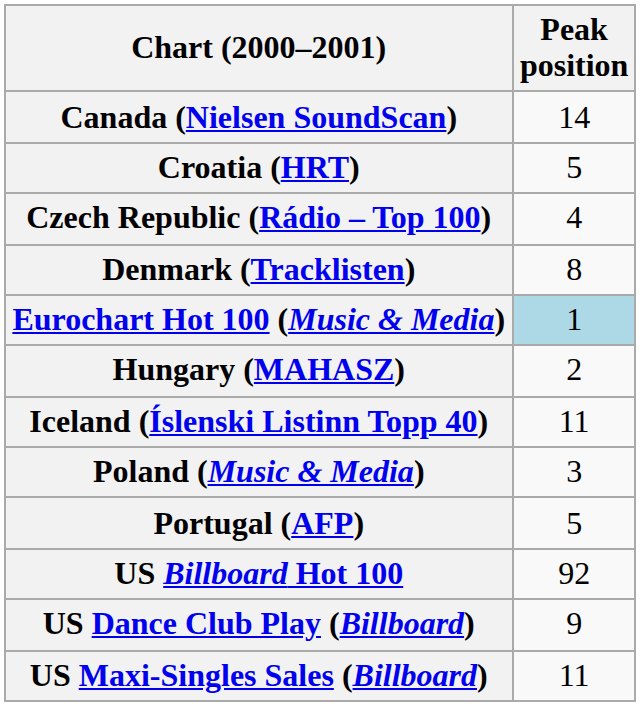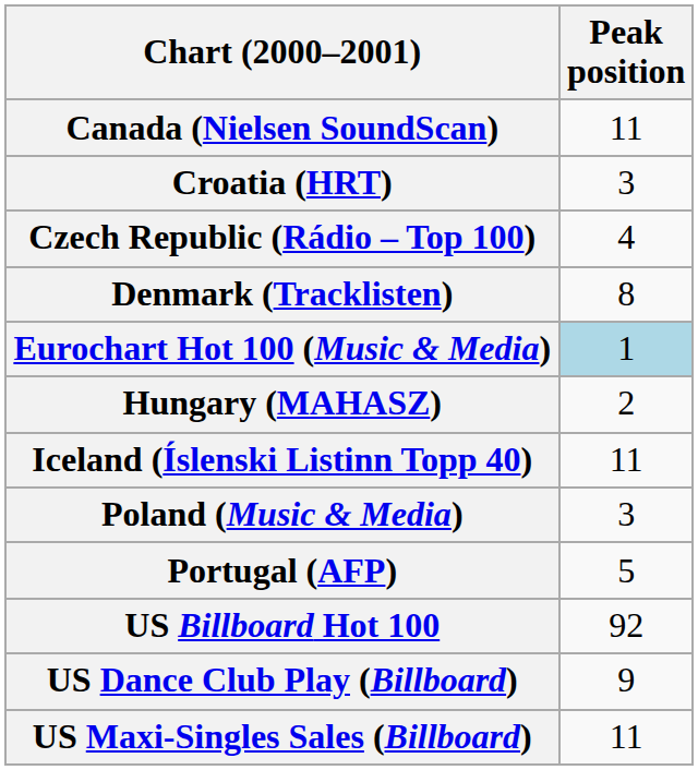 <table class="wikitable sortable plainrowheaders" style="text-align:center">
 <tr>
 <th>Chart (2000–2001)</th>
 <th>Peak<br>position</th>
 </tr>
 <tr>
 </tr>
 <tr>
 </tr>
 <tr>
 </tr>
 <tr>
 </tr>
 <tr>
 <th scope="row">Canada (<a href='#'>Nielsen SoundScan</a>)</th>
-<td>14</td>
+<td>11</td>
 </tr>
 <tr>
 <th scope="row">Croatia (<a href='#'>HRT</a>)</th>
-<td>5</td>
+<td>3</td>
 </tr>
 <tr>
 <th scope="row">Czech Republic (<a href='#'>Rádio – Top 100</a>)</th>
 <td>4</td>
 </tr>
 <tr>
 <th scope="row">Denmark (<a href='#'>Tracklisten</a>)</th>
 <td>8</td>
 </tr>
 <tr>
 <th scope="row"><a href='#'>Eurochart Hot 100</a> (<em><a href='#'>Music & Media</a></em>)</th>
 <td style="background: lightblue;">1</td>
 </tr>
 <tr>
 </tr>
 <tr>
 </tr>
 <tr>
 <th scope="row">Hungary (<a href='#'>MAHASZ</a>)</th>
 <td>2</td>
 </tr>
 <tr>
 <th scope="row">Iceland (<a href='#'>Íslenski Listinn Topp 40</a>)</th>
 <td>11</td>
 </tr>
 <tr>
 </tr>
 <tr>
 </tr>
 <tr>
 </tr>
 <tr>
 </tr>
 <tr>
 </tr>
 <tr>
 </tr>
 <tr>
 <th scope="row">Poland (<em><a href='#'>Music & Media</a></em>)</th>
 <td>3</td>
 </tr>
 <tr>
 <th scope="row">Portugal (<a href='#'>AFP</a>)</th>
 <td>5</td>
 </tr>
 <tr>
 </tr>
 <tr>
 </tr>
 <tr>
 </tr>
 <tr>
 </tr>
 <tr>
 </tr>
 <tr>
 <th scope="row">US <a href='#'><em>Billboard</em> Hot 100</a></th>
 <td>92</td>
 </tr>
 <tr>
 <th scope="row">US <a href='#'>Dance Club Play</a> (<em><a href='#'>Billboard</a></em>)</th>
 <td>9</td>
 </tr>
 <tr>
 <th scope="row">US <a href='#'>Maxi-Singles Sales</a> (<em><a href='#'>Billboard</a></em>)</th>
 <td>11</td>
 </tr>
 </table>
